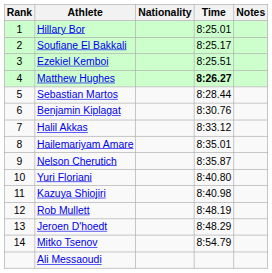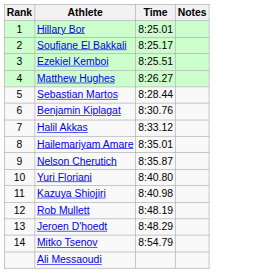 <table class="wikitable sortable" style="text-align:center">
 <tr>
 <th>Rank</th>
 <th>Athlete</th>
-<th>Nationality</th>
 <th>Time</th>
 <th>Notes</th>
 </tr>
 <tr bgcolor=#ccffcc>
 <td>1</td>
 <td align=left><a href='#'>Hillary Bor</a></td>
-<td align=left></td>
 <td>8:25.01</td>
 <td></td>
 </tr>
 <tr bgcolor=#ccffcc>
 <td>2</td>
 <td align=left><a href='#'>Soufiane El Bakkali</a></td>
-<td align=left></td>
 <td>8:25.17</td>
 <td></td>
 </tr>
 <tr bgcolor=#ccffcc>
 <td>3</td>
 <td align=left><a href='#'>Ezekiel Kemboi</a></td>
-<td align=left></td>
 <td>8:25.51</td>
 <td></td>
 </tr>
 <tr bgcolor=#ccffcc>
 <td>4</td>
 <td align=left><a href='#'>Matthew Hughes</a></td>
-<td align=left></td>
-<td><strong>8:26.27</strong></td>
+<td>8:26.27</td>
 <td></td>
 </tr>
 <tr>
 <td>5</td>
 <td align=left><a href='#'>Sebastian Martos</a></td>
-<td align=left></td>
 <td>8:28.44</td>
 <td></td>
 </tr>
 <tr>
 <td>6</td>
 <td align=left><a href='#'>Benjamin Kiplagat</a></td>
-<td align=left></td>
 <td>8:30.76</td>
 <td></td>
 </tr>
 <tr>
 <td>7</td>
 <td align=left><a href='#'>Halil Akkas</a></td>
-<td align=left></td>
 <td>8:33.12</td>
 <td></td>
 </tr>
 <tr>
 <td>8</td>
 <td align=left><a href='#'>Hailemariyam Amare</a></td>
-<td align=left></td>
 <td>8:35.01</td>
 <td></td>
 </tr>
 <tr>
 <td>9</td>
 <td align=left><a href='#'>Nelson Cherutich</a></td>
-<td align=left></td>
 <td>8:35.87</td>
 <td></td>
 </tr>
 <tr>
 <td>10</td>
 <td align=left><a href='#'>Yuri Floriani</a></td>
-<td align=left></td>
 <td>8:40.80</td>
 <td></td>
 </tr>
 <tr>
 <td>11</td>
 <td align=left><a href='#'>Kazuya Shiojiri</a></td>
-<td align=left></td>
 <td>8:40.98</td>
 <td></td>
 </tr>
 <tr>
 <td>12</td>
 <td align=left><a href='#'>Rob Mullett</a></td>
-<td align=left></td>
 <td>8:48.19</td>
 <td></td>
 </tr>
 <tr>
 <td>13</td>
 <td align=left><a href='#'>Jeroen D'hoedt</a></td>
-<td align=left></td>
 <td>8:48.29</td>
 <td></td>
 </tr>
 <tr>
 <td>14</td>
 <td align=left><a href='#'>Mitko Tsenov</a></td>
-<td align=left></td>
 <td>8:54.79</td>
 <td></td>
 </tr>
 <tr>
 <td></td>
 <td align=left><a href='#'>Ali Messaoudi</a></td>
-<td align=left></td>
 <td></td>
 <td></td>
 </tr>
 </table>
